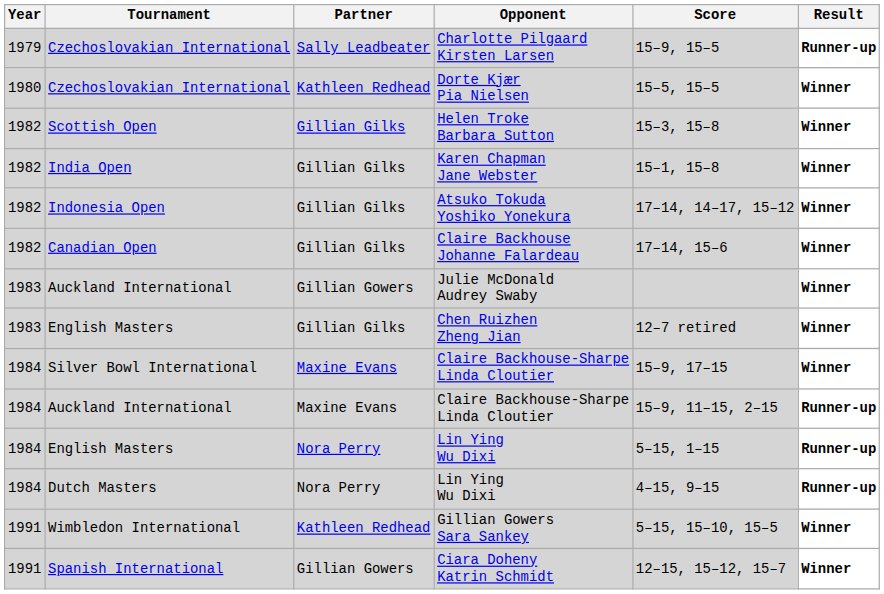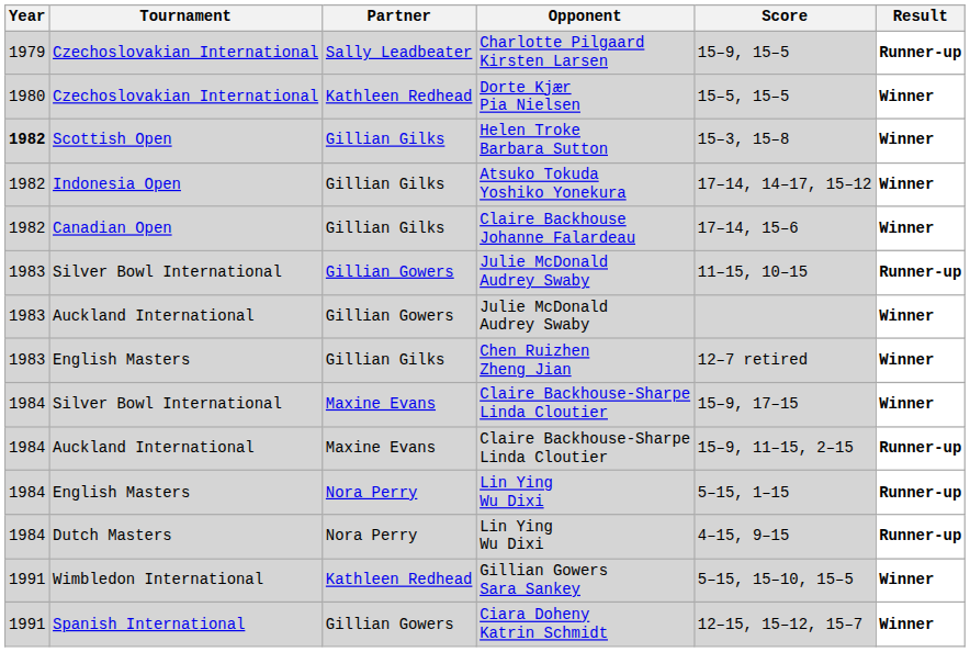 <table class="sortable wikitable" style="font-size: 90%;">
 <tr>
 <th>Year</th>
 <th>Tournament</th>
 <th>Partner</th>
 <th>Opponent</th>
 <th>Score</th>
 <th>Result</th>
 </tr>
 <tr style="background:#D5D5D5">
 <td align="center">1979</td>
 <td align="left"><a href='#'>Czechoslovakian International</a></td>
 <td align="left"> <a href='#'>Sally Leadbeater</a></td>
 <td align="left"> <a href='#'>Charlotte Pilgaard</a><br> <a href='#'>Kirsten Larsen</a></td>
 <td align="left">15–9, 15–5</td>
 <td style="text-align:left; background:white"> <strong>Runner-up</strong></td>
 </tr>
 <tr style="background:#D5D5D5">
 <td align="center">1980</td>
 <td align="left"><a href='#'>Czechoslovakian International</a></td>
 <td align="left"> <a href='#'>Kathleen Redhead</a></td>
 <td align="left"> <a href='#'>Dorte Kjær</a><br> <a href='#'>Pia Nielsen</a></td>
 <td align="left">15–5, 15–5</td>
 <td style="text-align:left; background:white"> <strong>Winner</strong></td>
 </tr>
 <tr style="background:#D5D5D5">
-<td align="center">1982</td>
+<td align="center"><strong>1982</strong></td>
 <td align="left"><a href='#'>Scottish Open</a></td>
 <td align="left"> <a href='#'>Gillian Gilks</a></td>
 <td align="left"> <a href='#'>Helen Troke</a><br> <a href='#'>Barbara Sutton</a></td>
 <td align="left">15–3, 15–8</td>
-<td style="text-align:left; background:white"> <strong>Winner</strong></td>
-</tr>
-<tr style="background:#D5D5D5">
-<td align="center">1982</td>
-<td align="left"><a href='#'>India Open</a></td>
-<td align="left"> Gillian Gilks</td>
-<td align="left"> <a href='#'>Karen Chapman</a><br> <a href='#'>Jane Webster</a></td>
-<td align="left">15–1, 15–8</td>
 <td style="text-align:left; background:white"> <strong>Winner</strong></td>
 </tr>
 <tr style="background:#D5D5D5">
 <td align="center">1982</td>
 <td align="left"><a href='#'>Indonesia Open</a></td>
 <td align="left"> Gillian Gilks</td>
 <td align="left"> <a href='#'>Atsuko Tokuda</a><br> <a href='#'>Yoshiko Yonekura</a></td>
 <td align="left">17–14, 14–17, 15–12</td>
 <td style="text-align:left; background:white"> <strong>Winner</strong></td>
 </tr>
 <tr style="background:#D5D5D5">
 <td align="center">1982</td>
 <td align="left"><a href='#'>Canadian Open</a></td>
 <td align="left"> Gillian Gilks</td>
 <td align="left"> <a href='#'>Claire Backhouse</a><br> <a href='#'>Johanne Falardeau</a></td>
 <td align="left">17–14, 15–6</td>
 <td style="text-align:left; background:white"> <strong>Winner</strong></td>
+</tr>
+<tr style="background:#D5D5D5">
+<td align="center">1983</td>
+<td align="left">Silver Bowl International</td>
+<td align="left"> <a href='#'>Gillian Gowers</a></td>
+<td align="left"> <a href='#'>Julie McDonald</a><br> <a href='#'>Audrey Swaby</a></td>
+<td align="left">11–15, 10–15</td>
+<td style="text-align:left; background:white"> <strong>Runner-up</strong></td>
 </tr>
 <tr style="background:#D5D5D5">
 <td align="center">1983</td>
 <td align="left">Auckland International</td>
 <td align="left"> Gillian Gowers</td>
 <td align="left"> Julie McDonald<br> Audrey Swaby</td>
 <td align="left"></td>
 <td style="text-align:left; background:white"> <strong>Winner</strong></td>
 </tr>
 <tr style="background:#D5D5D5">
 <td align="center">1983</td>
 <td align="left">English Masters</td>
 <td align="left"> Gillian Gilks</td>
 <td align="left"> <a href='#'>Chen Ruizhen</a><br> <a href='#'>Zheng Jian</a></td>
 <td align="left">12–7 retired</td>
 <td style="text-align:left; background:white"> <strong>Winner</strong></td>
 </tr>
 <tr style="background:#D5D5D5">
 <td align="center">1984</td>
 <td align="left">Silver Bowl International</td>
 <td align="left"> <a href='#'>Maxine Evans</a></td>
 <td align="left"> <a href='#'>Claire Backhouse-Sharpe</a><br> <a href='#'>Linda Cloutier</a></td>
 <td align="left">15–9, 17–15</td>
 <td style="text-align:left; background:white"> <strong>Winner</strong></td>
 </tr>
 <tr style="background:#D5D5D5">
 <td align="center">1984</td>
 <td align="left">Auckland International</td>
 <td align="left"> Maxine Evans</td>
 <td align="left"> Claire Backhouse-Sharpe <br> Linda Cloutier</td>
 <td align="left">15–9, 11–15, 2–15</td>
 <td style="text-align:left; background:white"> <strong>Runner-up</strong></td>
 </tr>
 <tr style="background:#D5D5D5">
 <td align="center">1984</td>
 <td align="left">English Masters</td>
 <td align="left"> <a href='#'>Nora Perry</a></td>
 <td align="left"> <a href='#'>Lin Ying</a><br> <a href='#'>Wu Dixi</a></td>
 <td align="left">5–15, 1–15</td>
 <td style="text-align:left; background:white"> <strong>Runner-up</strong></td>
 </tr>
 <tr style="background:#D5D5D5">
 <td align="center">1984</td>
 <td align="left">Dutch Masters</td>
 <td align="left"> Nora Perry</td>
 <td align="left"> Lin Ying<br> Wu Dixi</td>
 <td align="left">4–15, 9–15</td>
 <td style="text-align:left; background:white"> <strong>Runner-up</strong></td>
 </tr>
 <tr style="background:#D5D5D5">
 <td align="center">1991</td>
 <td align="left">Wimbledon International</td>
 <td align="left"> <a href='#'>Kathleen Redhead</a></td>
 <td align="left"> Gillian Gowers<br> <a href='#'>Sara Sankey</a></td>
 <td align="left">5–15, 15–10, 15–5</td>
 <td style="text-align:left; background:white"> <strong>Winner</strong></td>
 </tr>
 <tr style="background:#D5D5D5">
 <td align="center">1991</td>
 <td align="left"><a href='#'>Spanish International</a></td>
 <td align="left"> Gillian Gowers</td>
 <td align="left"> <a href='#'>Ciara Doheny</a><br> <a href='#'>Katrin Schmidt</a></td>
 <td align="left">12–15, 15–12, 15–7</td>
 <td style="text-align:left; background:white"> <strong>Winner</strong></td>
 </tr>
 </table>
